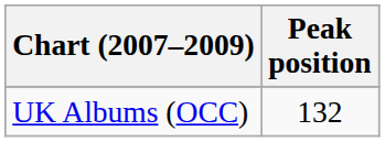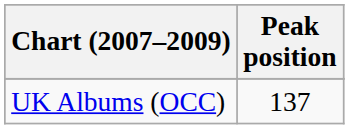 <table class="wikitable sortable">
 <tr>
 <th>Chart (2007–2009)</th>
 <th>Peak<br>position</th>
 </tr>
 <tr>
 </tr>
 <tr>
 </tr>
 <tr>
 </tr>
 <tr>
 </tr>
 <tr>
 </tr>
 <tr>
 <td><a href='#'>UK Albums</a> (<a href='#'>OCC</a>)</td>
-<td style="text-align:center;">132</td>
+<td style="text-align:center;">137</td>
 </tr>
 </table>
